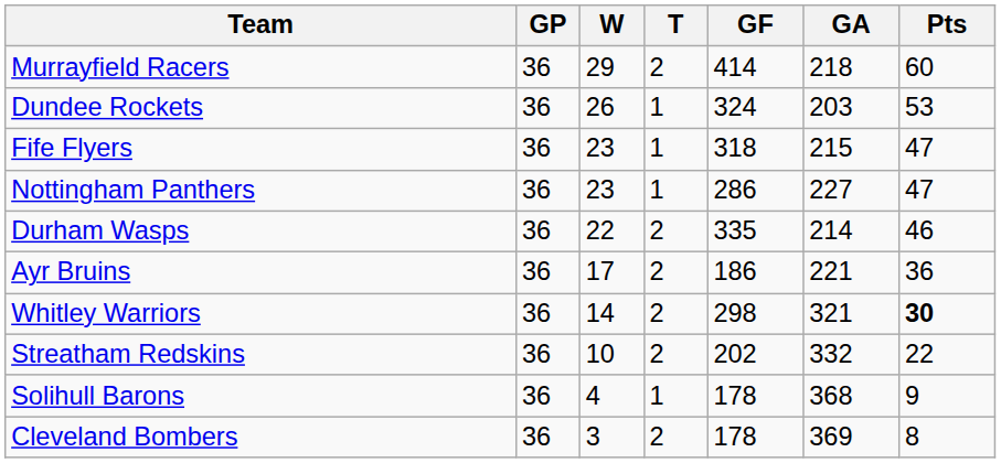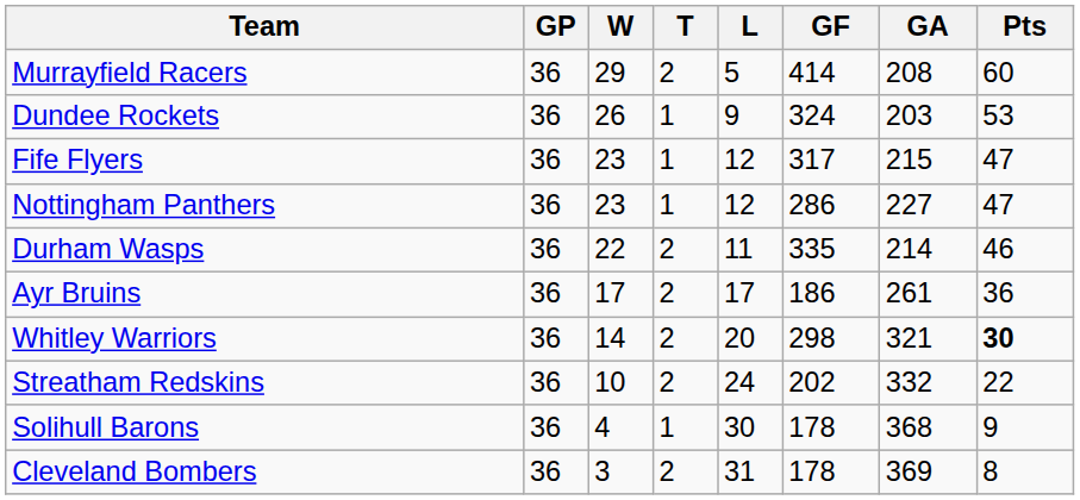 <table class="wikitable">
 <tr>
 <th width="40%">Team</th>
 <th width="5%">GP</th>
 <th width="5%">W</th>
 <th width="5%">T</th>
+<th width="5%">L</th>
 <th width="7.5%">GF</th>
 <th width="7.5%">GA</th>
 <th width="7.5%">Pts</th>
 </tr>
 <tr>
 <td><a href='#'>Murrayfield Racers</a></td>
 <td>36</td>
 <td>29</td>
 <td>2</td>
+<td>5</td>
 <td>414</td>
-<td>218</td>
+<td>208</td>
 <td>60</td>
 </tr>
 <tr>
 <td><a href='#'>Dundee Rockets</a></td>
 <td>36</td>
 <td>26</td>
 <td>1</td>
+<td>9</td>
 <td>324</td>
 <td>203</td>
 <td>53</td>
 </tr>
 <tr>
 <td><a href='#'>Fife Flyers</a></td>
 <td>36</td>
 <td>23</td>
 <td>1</td>
-<td>318</td>
+<td>12</td>
+<td>317</td>
 <td>215</td>
 <td>47</td>
 </tr>
 <tr>
 <td><a href='#'>Nottingham Panthers</a></td>
 <td>36</td>
 <td>23</td>
 <td>1</td>
+<td>12</td>
 <td>286</td>
 <td>227</td>
 <td>47</td>
 </tr>
 <tr>
 <td><a href='#'>Durham Wasps</a></td>
 <td>36</td>
 <td>22</td>
 <td>2</td>
+<td>11</td>
 <td>335</td>
 <td>214</td>
 <td>46</td>
 </tr>
 <tr>
 <td><a href='#'>Ayr Bruins</a></td>
 <td>36</td>
 <td>17</td>
 <td>2</td>
+<td>17</td>
 <td>186</td>
-<td>221</td>
+<td>261</td>
 <td>36</td>
 </tr>
 <tr>
 <td><a href='#'>Whitley Warriors</a></td>
 <td>36</td>
 <td>14</td>
 <td>2</td>
+<td>20</td>
 <td>298</td>
 <td>321</td>
 <td><strong>30</strong></td>
 </tr>
 <tr>
 <td><a href='#'>Streatham Redskins</a></td>
 <td>36</td>
 <td>10</td>
 <td>2</td>
+<td>24</td>
 <td>202</td>
 <td>332</td>
 <td>22</td>
 </tr>
 <tr>
 <td><a href='#'>Solihull Barons</a></td>
 <td>36</td>
 <td>4</td>
 <td>1</td>
+<td>30</td>
 <td>178</td>
 <td>368</td>
 <td>9</td>
 </tr>
 <tr>
 <td><a href='#'>Cleveland Bombers</a></td>
 <td>36</td>
 <td>3</td>
 <td>2</td>
+<td>31</td>
 <td>178</td>
 <td>369</td>
 <td>8</td>
 </tr>
 </table>
